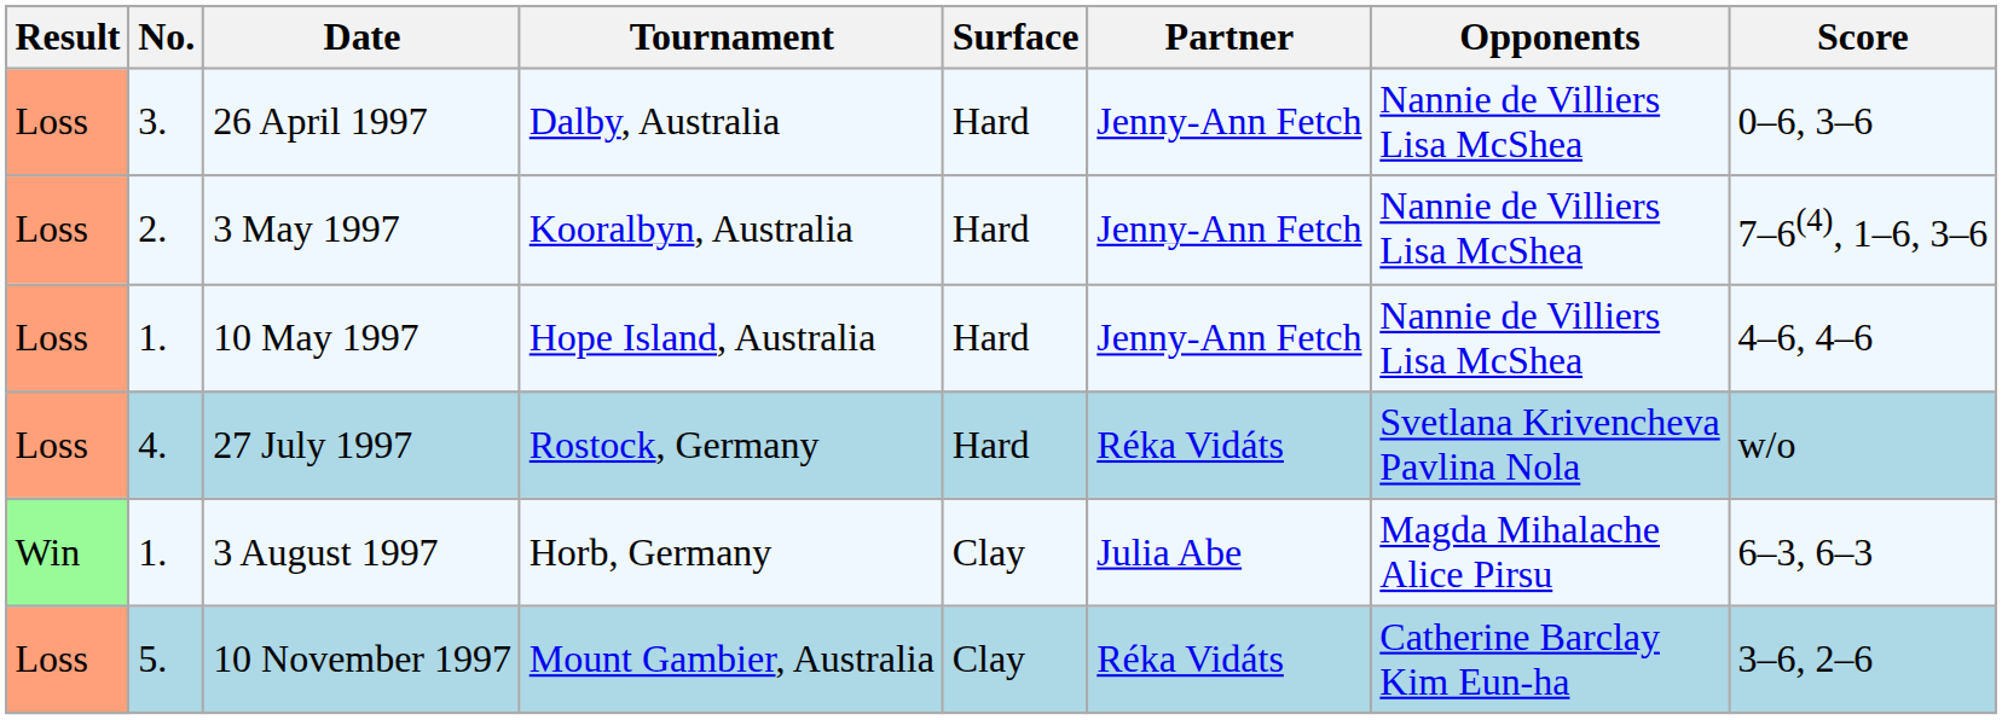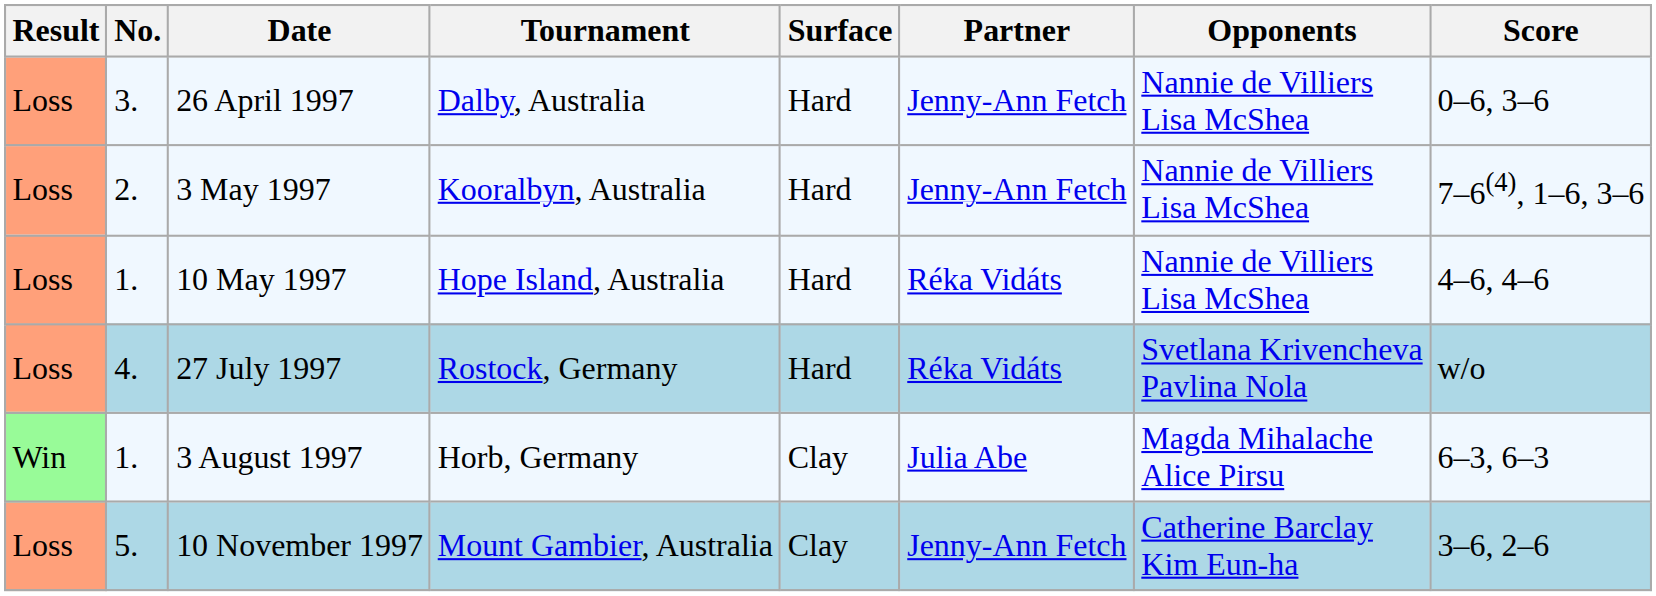 <table class="sortable wikitable" style=font-size:97%>
 <tr>
 <th>Result</th>
 <th>No.</th>
 <th>Date</th>
 <th>Tournament</th>
 <th>Surface</th>
 <th>Partner</th>
 <th>Opponents</th>
 <th>Score</th>
 </tr>
 <tr style="background:#f0f8ff;">
 <td style="background:#ffa07a;">Loss</td>
 <td>3.</td>
 <td>26 April 1997</td>
 <td><a href='#'>Dalby</a>, Australia</td>
 <td>Hard</td>
 <td> <a href='#'>Jenny-Ann Fetch</a></td>
 <td> <a href='#'>Nannie de Villiers</a> <br>  <a href='#'>Lisa McShea</a></td>
 <td>0–6, 3–6</td>
 </tr>
 <tr style="background:#f0f8ff;">
 <td style="background:#ffa07a;">Loss</td>
 <td>2.</td>
 <td>3 May 1997</td>
 <td><a href='#'>Kooralbyn</a>, Australia</td>
 <td>Hard</td>
 <td> <a href='#'>Jenny-Ann Fetch</a></td>
 <td> <a href='#'>Nannie de Villiers</a> <br>  <a href='#'>Lisa McShea</a></td>
 <td>7–6<sup>(4)</sup>, 1–6, 3–6</td>
 </tr>
 <tr style="background:#f0f8ff;">
 <td style="background:#ffa07a;">Loss</td>
 <td>1.</td>
 <td>10 May 1997</td>
 <td><a href='#'>Hope Island</a>, Australia</td>
 <td>Hard</td>
-<td> <a href='#'>Jenny-Ann Fetch</a></td>
+<td> <a href='#'>Réka Vidáts</a></td>
 <td> <a href='#'>Nannie de Villiers</a> <br>  <a href='#'>Lisa McShea</a></td>
 <td>4–6, 4–6</td>
 </tr>
 <tr bgcolor="lightblue">
 <td style="background:#ffa07a;">Loss</td>
 <td>4.</td>
 <td>27 July 1997</td>
 <td><a href='#'>Rostock</a>, Germany</td>
 <td>Hard</td>
 <td> <a href='#'>Réka Vidáts</a></td>
 <td> <a href='#'>Svetlana Krivencheva</a> <br>  <a href='#'>Pavlina Nola</a></td>
 <td>w/o</td>
 </tr>
 <tr bgcolor="#f0f8ff">
 <td style="background:#98fb98;">Win</td>
 <td>1.</td>
 <td>3 August 1997</td>
 <td>Horb, Germany</td>
 <td>Clay</td>
 <td> <a href='#'>Julia Abe</a></td>
 <td> <a href='#'>Magda Mihalache</a> <br>  <a href='#'>Alice Pirsu</a></td>
 <td>6–3, 6–3</td>
 </tr>
 <tr bgcolor="lightblue">
 <td style="background:#ffa07a;">Loss</td>
 <td>5.</td>
 <td>10 November 1997</td>
 <td><a href='#'>Mount Gambier</a>, Australia</td>
 <td>Clay</td>
-<td> <a href='#'>Réka Vidáts</a></td>
+<td> <a href='#'>Jenny-Ann Fetch</a></td>
 <td> <a href='#'>Catherine Barclay</a> <br>  <a href='#'>Kim Eun-ha</a></td>
 <td>3–6, 2–6</td>
 </tr>
 </table>
